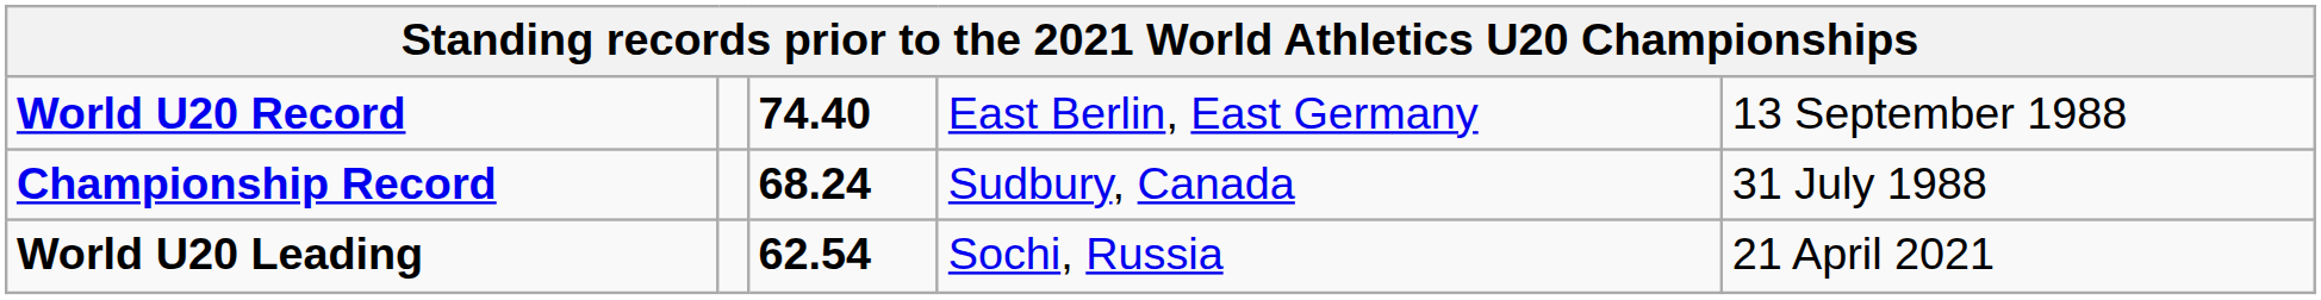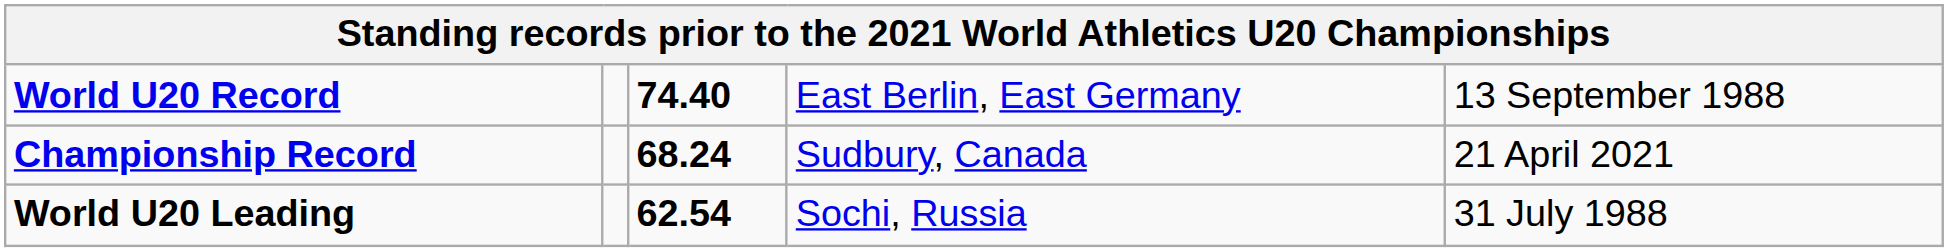 <table class="wikitable" width=65%>
 <tr>
 <th colspan=5>Standing records prior to the 2021 World Athletics U20 Championships</th>
 </tr>
 <tr>
 <td><strong><a href='#'>World U20 Record</a></strong></td>
 <td></td>
 <td><strong>74.40</strong></td>
 <td><a href='#'>East Berlin</a>, <a href='#'>East Germany</a></td>
 <td>13 September 1988</td>
 </tr>
 <tr>
 <td><strong><a href='#'>Championship Record</a></strong></td>
 <td></td>
 <td><strong>68.24</strong></td>
 <td><a href='#'>Sudbury</a>, <a href='#'>Canada</a></td>
-<td>31 July 1988</td>
+<td>21 April 2021</td>
 </tr>
 <tr>
 <td><strong>World U20 Leading</strong></td>
 <td></td>
 <td><strong>62.54</strong></td>
 <td><a href='#'>Sochi</a>, <a href='#'>Russia</a></td>
-<td>21 April 2021</td>
+<td>31 July 1988</td>
 </tr>
 </table>
